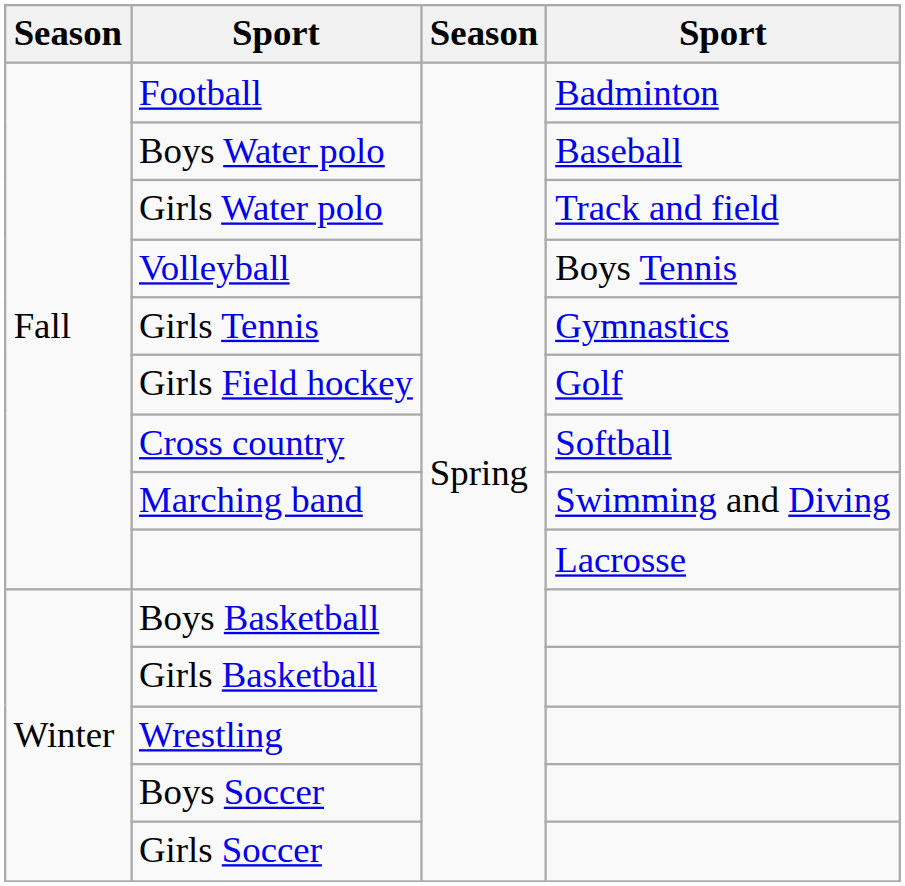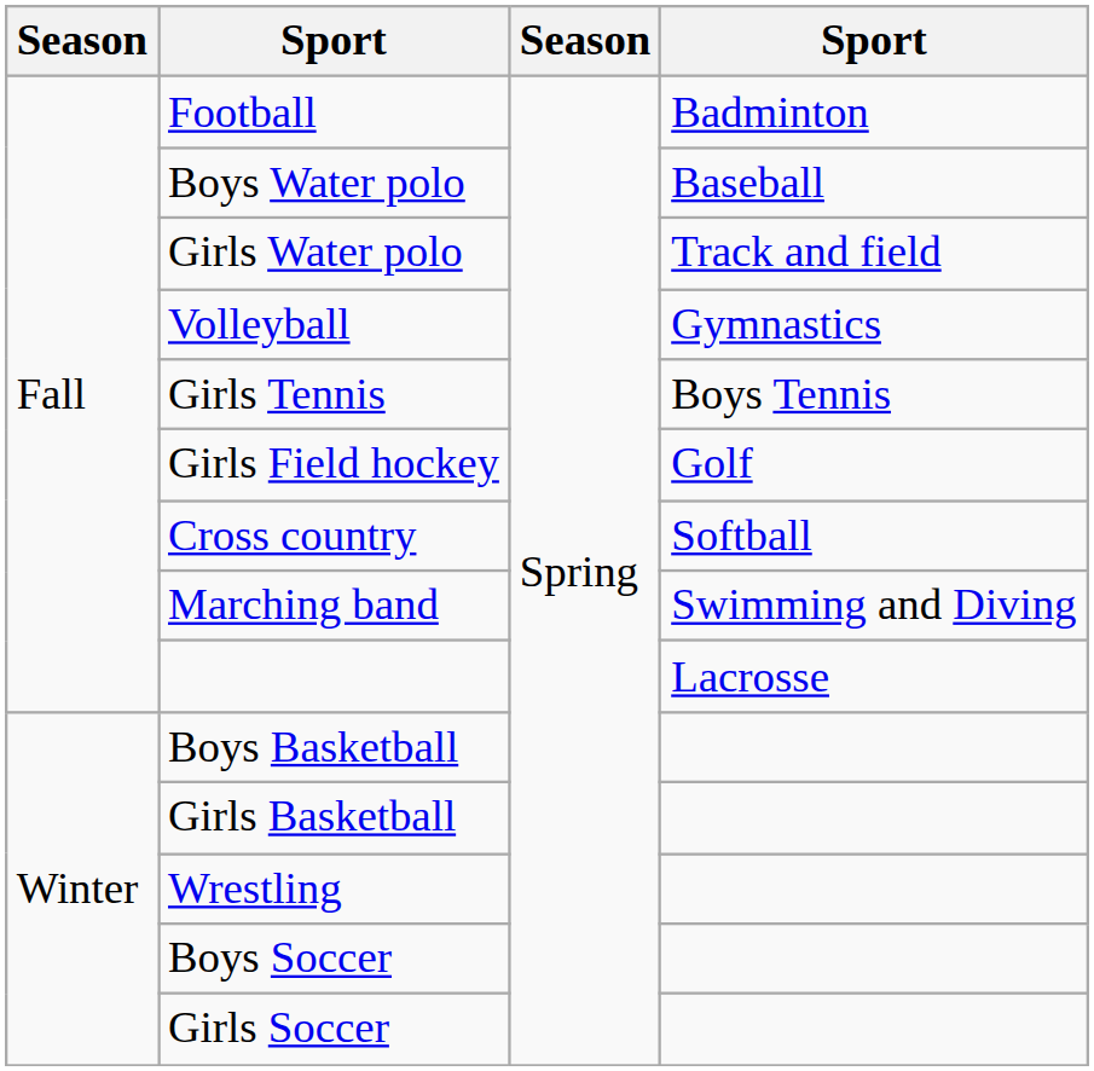 <table class="wikitable">
 <tr>
 <th>Season</th>
 <th>Sport</th>
 <th>Season</th>
 <th>Sport</th>
 </tr>
 <tr>
 <td rowspan="9">Fall</td>
 <td><a href='#'>Football</a></td>
 <td rowspan="14">Spring</td>
 <td><a href='#'>Badminton</a></td>
 </tr>
 <tr>
 <td>Boys <a href='#'>Water polo</a></td>
 <td><a href='#'>Baseball</a></td>
 </tr>
 <tr>
 <td>Girls <a href='#'>Water polo</a></td>
 <td><a href='#'>Track and field</a></td>
 </tr>
 <tr>
 <td><a href='#'>Volleyball</a></td>
-<td>Boys <a href='#'>Tennis</a></td>
+<td><a href='#'>Gymnastics</a></td>
 </tr>
 <tr>
 <td>Girls <a href='#'>Tennis</a></td>
-<td><a href='#'>Gymnastics</a></td>
+<td>Boys <a href='#'>Tennis</a></td>
 </tr>
 <tr>
 <td>Girls <a href='#'>Field hockey</a></td>
 <td><a href='#'>Golf</a></td>
 </tr>
 <tr>
 <td><a href='#'>Cross country</a></td>
 <td><a href='#'>Softball</a></td>
 </tr>
 <tr>
 <td><a href='#'>Marching band</a></td>
 <td><a href='#'>Swimming</a> and <a href='#'>Diving</a></td>
 </tr>
 <tr>
 <td></td>
 <td><a href='#'>Lacrosse</a></td>
 </tr>
 <tr>
 <td rowspan="5">Winter</td>
 <td>Boys <a href='#'>Basketball</a></td>
 <td></td>
 </tr>
 <tr>
 <td>Girls <a href='#'>Basketball</a></td>
 <td></td>
 </tr>
 <tr>
 <td><a href='#'>Wrestling</a></td>
 <td></td>
 </tr>
 <tr>
 <td>Boys <a href='#'>Soccer</a></td>
 <td></td>
 </tr>
 <tr>
 <td>Girls <a href='#'>Soccer</a></td>
 <td></td>
 </tr>
 </table>
